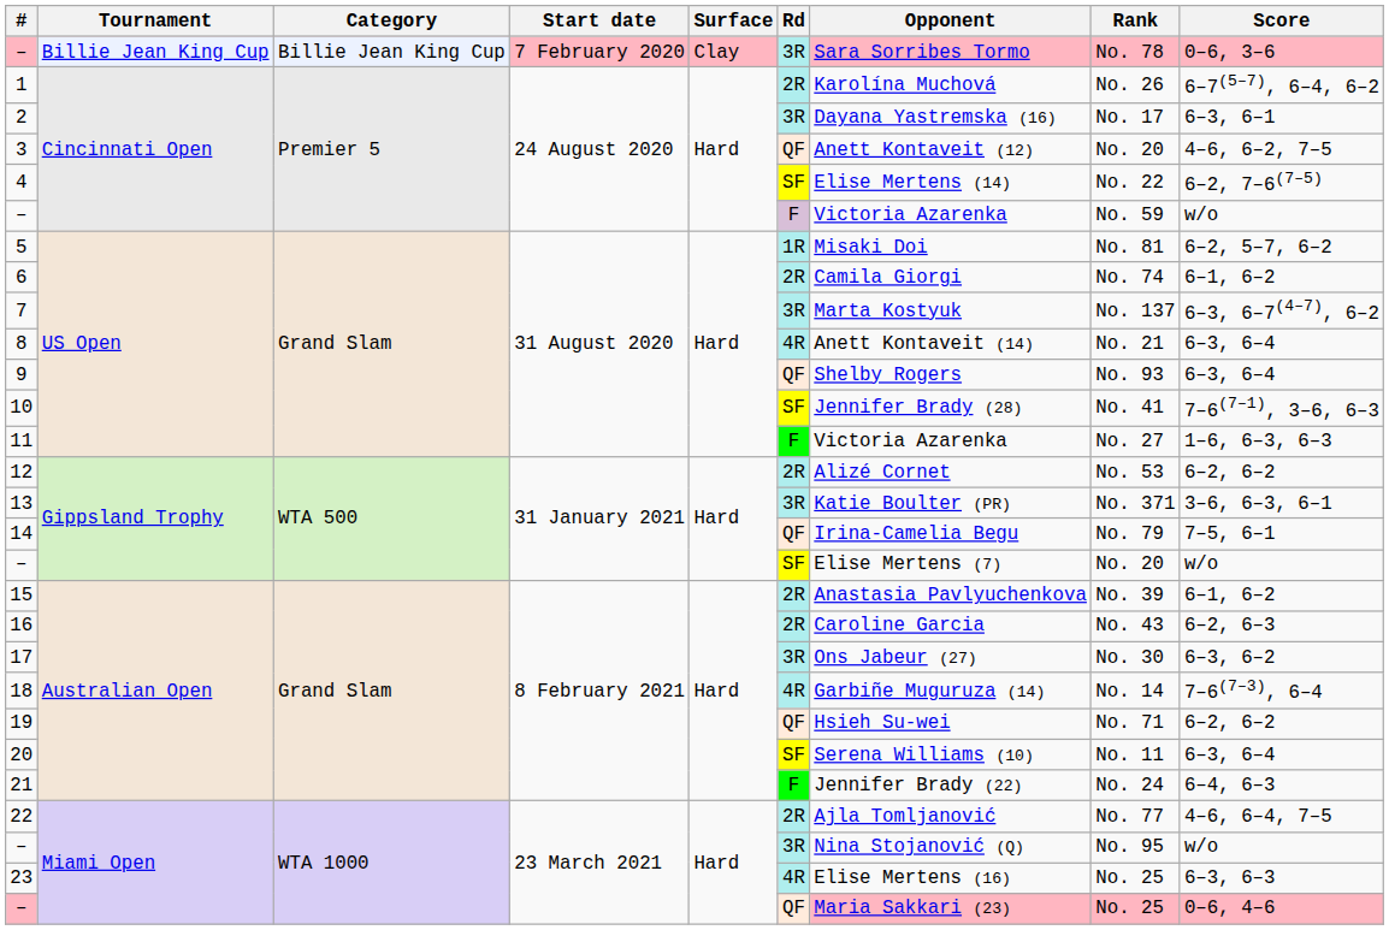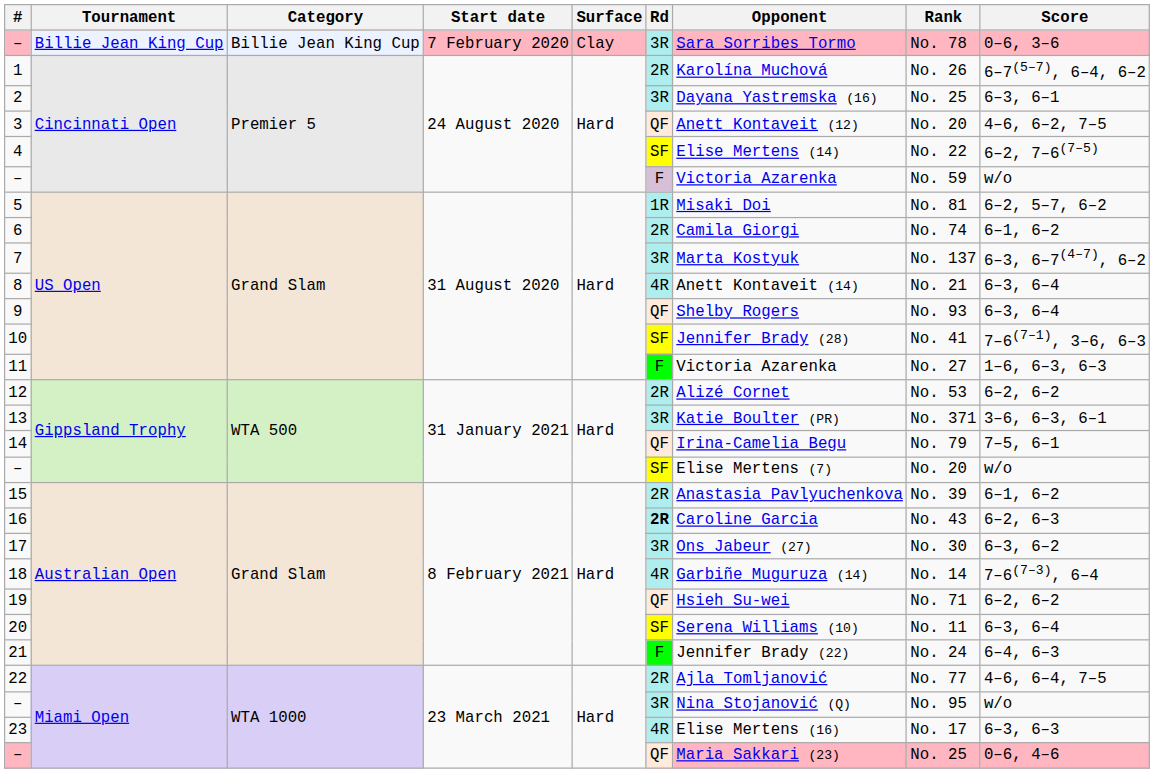 <table class="wikitable sortable">
 <tr>
 <th scope="col">#</th>
 <th scope="col">Tournament</th>
 <th scope="col">Category</th>
 <th scope="col">Start date</th>
 <th scope="col">Surface</th>
 <th scope="col">Rd</th>
 <th scope="col">Opponent</th>
 <th scope="col">Rank</th>
 <th scope="col" class="unsortable">Score</th>
 </tr>
 <tr bgcolor=lightpink>
 <td align=center>–</td>
 <td bgcolor=ECF2FF><a href='#'>Billie Jean King Cup</a></td>
 <td bgcolor=ECF2FF>Billie Jean King Cup</td>
 <td>7 February 2020</td>
 <td>Clay</td>
 <td align=center style="background:#afeeee;">3R</td>
 <td> <a href='#'>Sara Sorribes Tormo</a></td>
 <td align=left>No. 78</td>
 <td>0–6, 3–6</td>
 </tr>
 <tr>
 <td align=center>1</td>
 <td bgcolor=e9e9e9 rowspan=5><a href='#'>Cincinnati Open</a></td>
 <td bgcolor=e9e9e9 rowspan=5>Premier 5</td>
 <td rowspan=5>24 August 2020</td>
 <td rowspan=5>Hard</td>
 <td align=center style="background:#afeeee;">2R</td>
 <td> <a href='#'>Karolína Muchová</a></td>
 <td align=left>No. 26</td>
 <td>6–7<sup>(5–7)</sup>, 6–4, 6–2</td>
 </tr>
 <tr>
 <td align=center>2</td>
 <td align=center style="background:#afeeee;">3R</td>
 <td> <a href='#'>Dayana Yastremska</a> <small>(16)</small></td>
-<td align=left>No. 17</td>
+<td align=left>No. 25</td>
 <td>6–3, 6–1</td>
 </tr>
 <tr>
 <td align=center>3</td>
 <td align=center style="background:#ffebdc;">QF</td>
 <td> <a href='#'>Anett Kontaveit</a> <small>(12)</small></td>
 <td align=left>No. 20</td>
 <td>4–6, 6–2, 7–5</td>
 </tr>
 <tr>
 <td align=center>4</td>
 <td align=center style="background:yellow;">SF</td>
 <td> <a href='#'>Elise Mertens</a> <small>(14)</small></td>
 <td align=left>No. 22</td>
 <td>6–2, 7–6<sup>(7–5)</sup></td>
 </tr>
 <tr>
 <td align=center>–</td>
 <td align=center style="background:thistle;">F</td>
 <td> <a href='#'>Victoria Azarenka</a></td>
 <td align=left>No. 59</td>
 <td>w/o</td>
 </tr>
 <tr>
 <td align=center>5</td>
 <td bgcolor=f3e6d7 rowspan=7><a href='#'>US Open</a></td>
 <td bgcolor=f3e6d7 rowspan=7>Grand Slam</td>
 <td rowspan=7>31 August 2020</td>
 <td rowspan=7>Hard</td>
 <td align=center style="background:#afeeee;">1R</td>
 <td> <a href='#'>Misaki Doi</a></td>
 <td align=left>No. 81</td>
 <td>6–2, 5–7, 6–2</td>
 </tr>
 <tr>
 <td align=center>6</td>
 <td align=center style="background:#afeeee;">2R</td>
 <td> <a href='#'>Camila Giorgi</a></td>
 <td align=left>No. 74</td>
 <td>6–1, 6–2</td>
 </tr>
 <tr>
 <td align=center>7</td>
 <td align=center style="background:#afeeee;">3R</td>
 <td> <a href='#'>Marta Kostyuk</a></td>
 <td align=left>No. 137</td>
 <td>6–3, 6–7<sup>(4–7)</sup>, 6–2</td>
 </tr>
 <tr>
 <td align=center>8</td>
 <td align=center style="background:#afeeee;">4R</td>
 <td> Anett Kontaveit <small>(14)</small></td>
 <td align=left>No. 21</td>
 <td>6–3, 6–4</td>
 </tr>
 <tr>
 <td align=center>9</td>
 <td align=center style="background:#ffebdc;">QF</td>
 <td> <a href='#'>Shelby Rogers</a></td>
 <td align=left>No. 93</td>
 <td>6–3, 6–4</td>
 </tr>
 <tr>
 <td align=center>10</td>
 <td align=center style="background:yellow;">SF</td>
 <td> <a href='#'>Jennifer Brady</a> <small>(28)</small></td>
 <td align=left>No. 41</td>
 <td>7–6<sup>(7–1)</sup>, 3–6, 6–3</td>
 </tr>
 <tr>
 <td align=center>11</td>
 <td align=center style="background:lime;">F</td>
 <td> Victoria Azarenka</td>
 <td align=left>No. 27</td>
 <td>1–6, 6–3, 6–3</td>
 </tr>
 <tr>
 <td align=center>12</td>
 <td bgcolor=D4F1C5 rowspan=4><a href='#'>Gippsland Trophy</a></td>
 <td bgcolor=D4F1C5 rowspan=4>WTA 500</td>
 <td rowspan=4>31 January 2021</td>
 <td rowspan=4>Hard</td>
 <td align=center style="background:#afeeee;">2R</td>
 <td> <a href='#'>Alizé Cornet</a></td>
 <td align=left>No. 53</td>
 <td>6–2, 6–2</td>
 </tr>
 <tr>
 <td align=center>13</td>
 <td align=center style="background:#afeeee;">3R</td>
 <td> <a href='#'>Katie Boulter</a> <small>(PR)</small></td>
 <td align=left>No. 371</td>
 <td>3–6, 6–3, 6–1</td>
 </tr>
 <tr>
 <td align=center>14</td>
 <td align=center style="background:#ffebdc;">QF</td>
 <td> <a href='#'>Irina-Camelia Begu</a></td>
 <td align=left>No. 79</td>
 <td>7–5, 6–1</td>
 </tr>
 <tr>
 <td align=center>–</td>
 <td align=center style="background:yellow;">SF</td>
 <td> Elise Mertens <small>(7)</small></td>
 <td align=left>No. 20</td>
 <td>w/o</td>
 </tr>
 <tr>
 <td align=center>15</td>
 <td bgcolor=f3e6d7 rowspan=7><a href='#'>Australian Open</a></td>
 <td bgcolor=f3e6d7 rowspan=7>Grand Slam</td>
 <td rowspan=7>8 February 2021</td>
 <td rowspan=7>Hard</td>
 <td align=center style="background:#afeeee;">2R</td>
 <td> <a href='#'>Anastasia Pavlyuchenkova</a></td>
 <td align=left>No. 39</td>
 <td>6–1, 6–2</td>
 </tr>
 <tr>
 <td align=center>16</td>
-<td align=center style="background:#afeeee;">2R</td>
+<td align=center style="background:#afeeee;"><strong>2R</strong></td>
 <td> <a href='#'>Caroline Garcia</a></td>
 <td align=left>No. 43</td>
 <td>6–2, 6–3</td>
 </tr>
 <tr>
 <td align=center>17</td>
 <td align=center style="background:#afeeee;">3R</td>
 <td> <a href='#'>Ons Jabeur</a> <small>(27)</small></td>
 <td align=left>No. 30</td>
 <td>6–3, 6–2</td>
 </tr>
 <tr>
 <td align=center>18</td>
 <td align=center style="background:#afeeee;">4R</td>
 <td> <a href='#'>Garbiñe Muguruza</a> <small>(14)</small></td>
 <td align=left>No. 14</td>
 <td>7–6<sup>(7–3)</sup>, 6–4</td>
 </tr>
 <tr>
 <td align=center>19</td>
 <td align=center style="background:#ffebdc;">QF</td>
 <td> <a href='#'>Hsieh Su-wei</a></td>
 <td align=left>No. 71</td>
 <td>6–2, 6–2</td>
 </tr>
 <tr>
 <td align=center>20</td>
 <td align=center style="background:yellow;">SF</td>
 <td> <a href='#'>Serena Williams</a> <small>(10)</small></td>
 <td align=left>No. 11</td>
 <td>6–3, 6–4</td>
 </tr>
 <tr>
 <td align=center>21</td>
 <td align=center style="background:lime;">F</td>
 <td> Jennifer Brady <small>(22)</small></td>
 <td align=left>No. 24</td>
 <td>6–4, 6–3</td>
 </tr>
 <tr>
 <td align=center>22</td>
 <td bgcolor=d8cef6 rowspan=4><a href='#'>Miami Open</a></td>
 <td bgcolor=d8cef6 rowspan=4>WTA 1000</td>
 <td rowspan=4>23 March 2021</td>
 <td rowspan=4>Hard</td>
 <td align=center style="background:#afeeee;">2R</td>
 <td> <a href='#'>Ajla Tomljanović</a></td>
 <td align=left>No. 77</td>
 <td>4–6, 6–4, 7–5</td>
 </tr>
 <tr>
 <td align=center>–</td>
 <td align=center style="background:#afeeee;">3R</td>
 <td> <a href='#'>Nina Stojanović</a> <small>(Q)</small></td>
 <td align=left>No. 95</td>
 <td>w/o</td>
 </tr>
 <tr>
 <td align=center>23</td>
 <td align=center style="background:#afeeee;">4R</td>
 <td> Elise Mertens <small>(16)</small></td>
-<td align=left>No. 25</td>
+<td align=left>No. 17</td>
 <td>6–3, 6–3</td>
 </tr>
 <tr bgcolor=lightpink>
 <td align=center>–</td>
 <td align=center style="background:#ffebdc;">QF</td>
 <td> <a href='#'>Maria Sakkari</a> <small>(23)</small></td>
 <td align=left>No. 25</td>
 <td>0–6, 4–6</td>
 </tr>
 </table>
